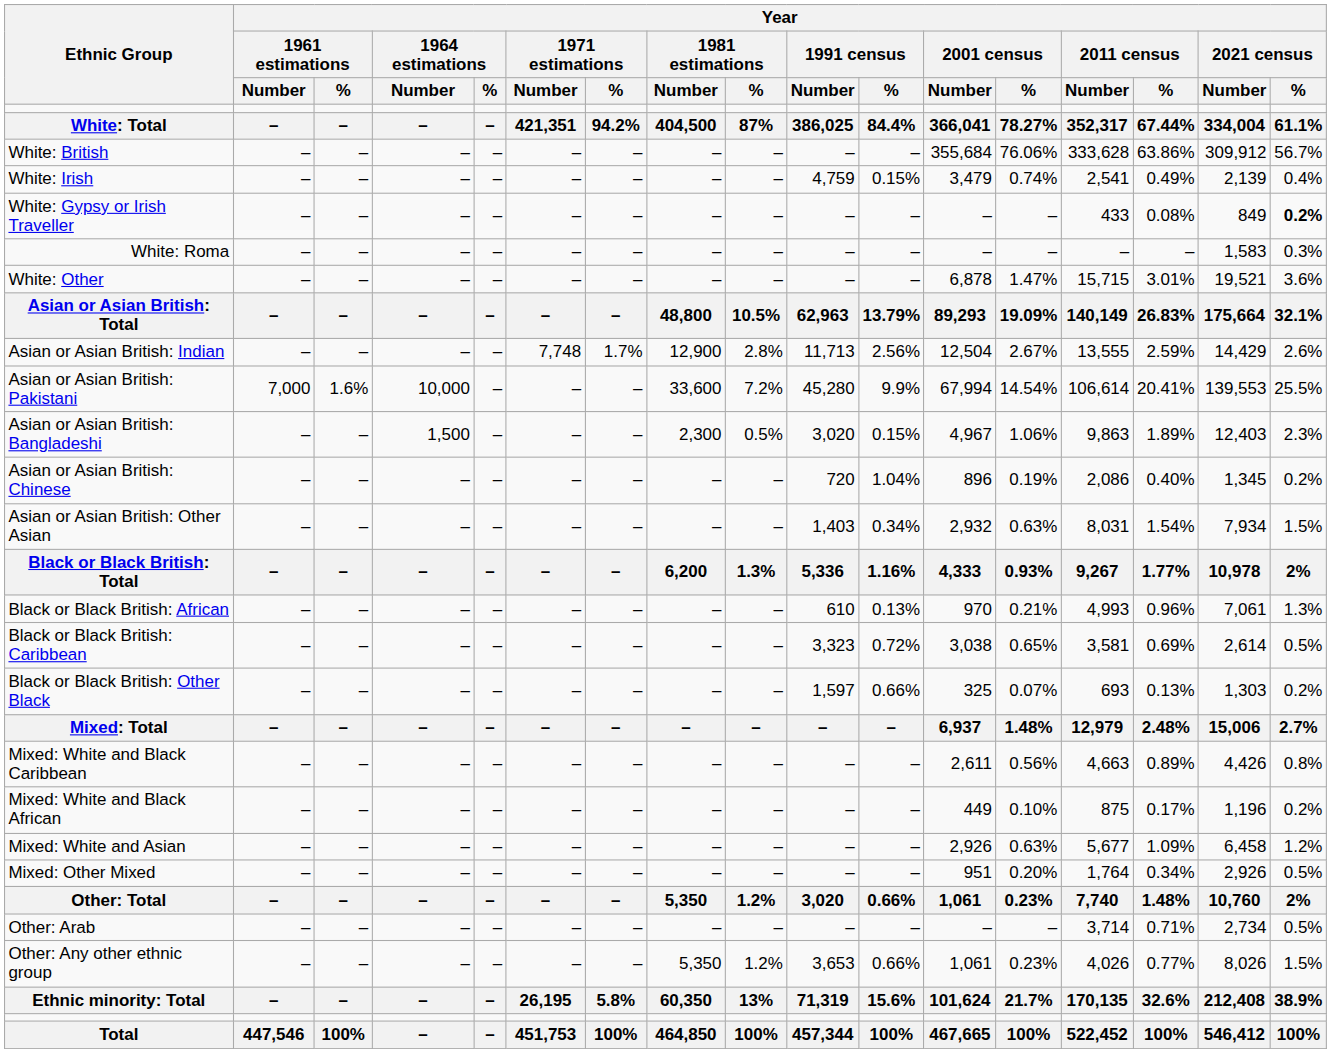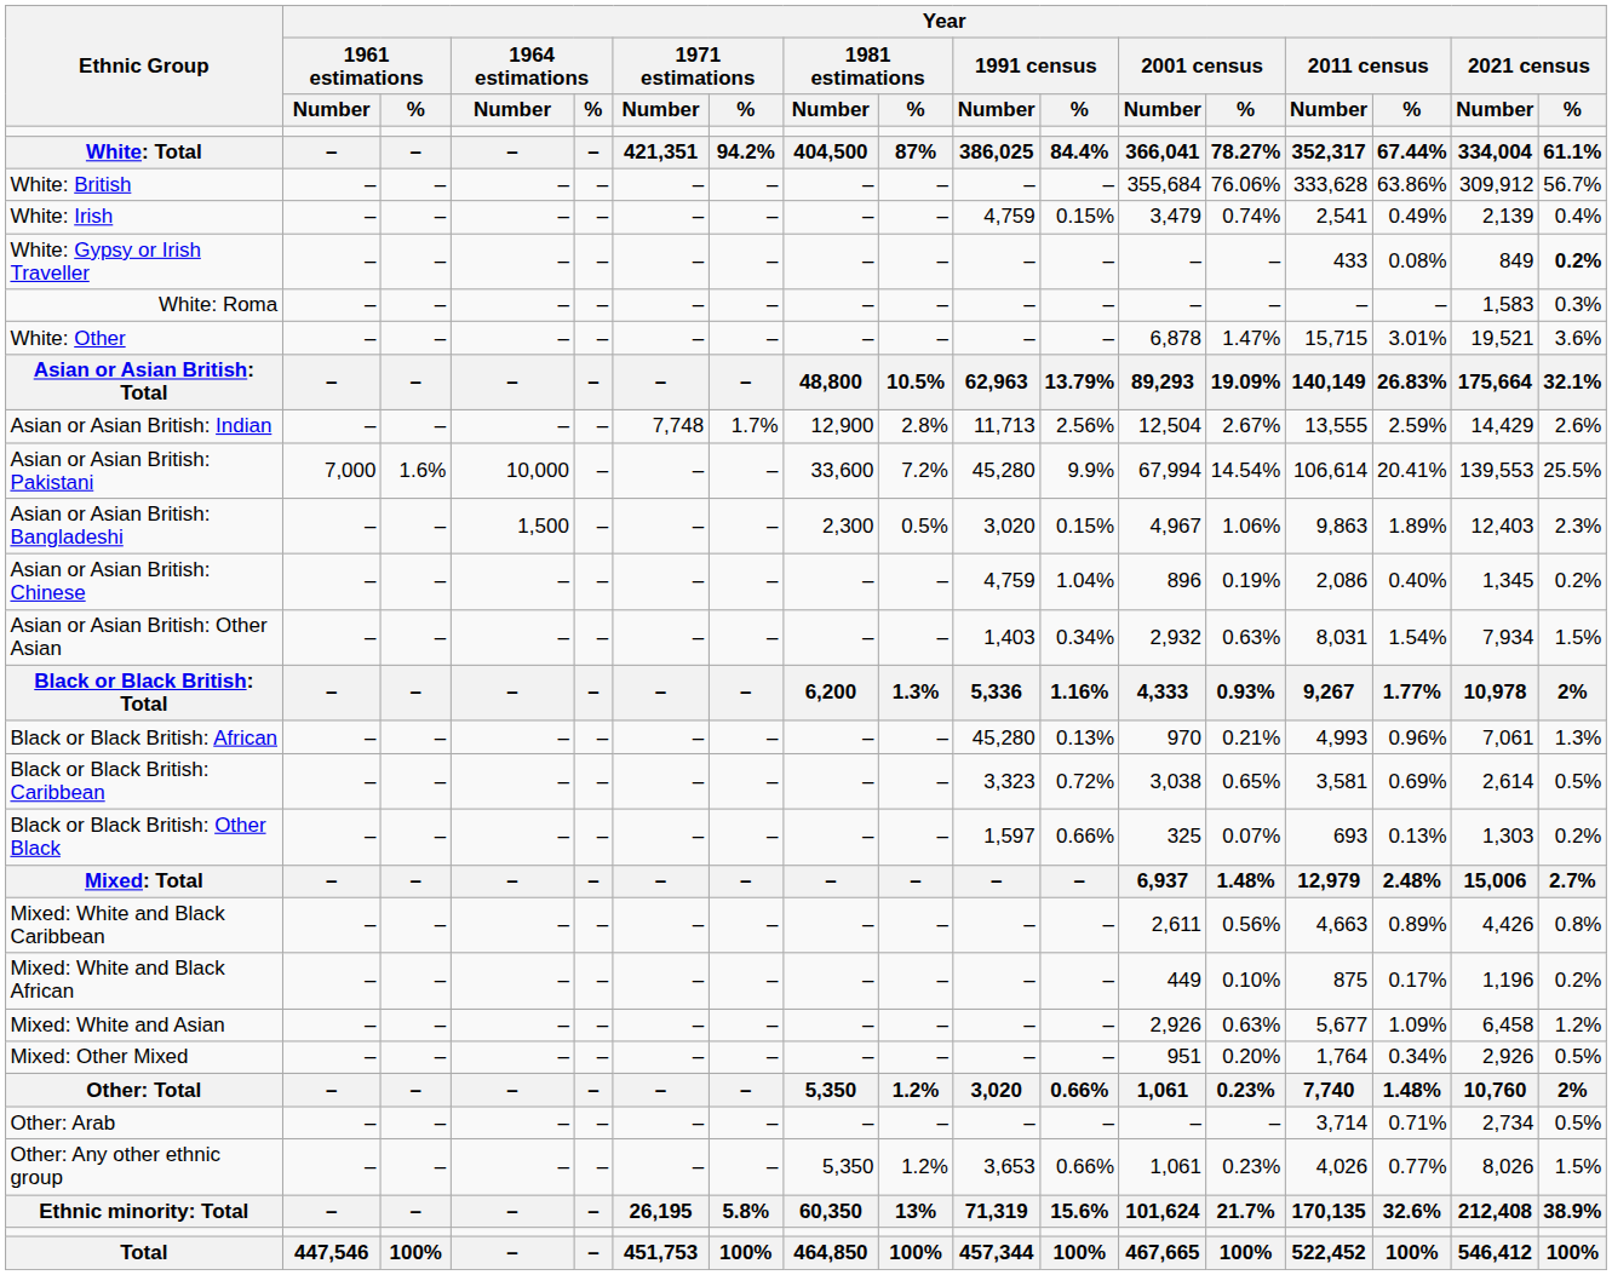 <table class="wikitable sortable" style="text-align:right">
 <tr>
 <th rowspan="3">Ethnic Group</th>
 <th colspan="16">Year</th>
 </tr>
 <tr>
 <th colspan="2">1961 estimations</th>
 <th colspan="2">1964 estimations</th>
 <th colspan="2">1971 estimations</th>
 <th colspan="2">1981 estimations</th>
 <th colspan="2">1991 census</th>
 <th colspan="2">2001 census</th>
 <th colspan="2">2011 census</th>
 <th colspan="2">2021 census</th>
 </tr>
 <tr>
 <th>Number</th>
 <th>%</th>
 <th>Number</th>
 <th>%</th>
 <th>Number</th>
 <th>%</th>
 <th>Number</th>
 <th>%</th>
 <th>Number</th>
 <th>%</th>
 <th>Number</th>
 <th>%</th>
 <th>Number</th>
 <th>%</th>
 <th>Number</th>
 <th>%</th>
 </tr>
 <tr>
 <td></td>
 <td></td>
 <td></td>
 <td></td>
 <td></td>
 <td></td>
 <td></td>
 <td></td>
 <td></td>
 <td></td>
 <td></td>
 <td></td>
 <td></td>
 <td></td>
 <td></td>
 <td></td>
 <td></td>
 </tr>
 <tr>
 <th><a href='#'>White</a>: Total</th>
 <th>–</th>
 <th>–</th>
 <th>–</th>
 <th>–</th>
 <th>421,351</th>
 <th>94.2%</th>
 <th>404,500</th>
 <th>87%</th>
 <th>386,025</th>
 <th>84.4%</th>
 <th>366,041</th>
 <th>78.27%</th>
 <th>352,317</th>
 <th>67.44%</th>
 <th>334,004</th>
 <th>61.1%</th>
 </tr>
 <tr>
 <td style="text-align:left">White: <a href='#'>British</a></td>
 <td>–</td>
 <td>–</td>
 <td>–</td>
 <td>–</td>
 <td>–</td>
 <td>–</td>
 <td>–</td>
 <td>–</td>
 <td>–</td>
 <td>–</td>
 <td>355,684</td>
 <td>76.06%</td>
 <td>333,628</td>
 <td>63.86%</td>
 <td>309,912</td>
 <td>56.7%</td>
 </tr>
 <tr>
 <td style="text-align:left">White: <a href='#'>Irish</a></td>
 <td>–</td>
 <td>–</td>
 <td>–</td>
 <td>–</td>
 <td>–</td>
 <td>–</td>
 <td>–</td>
 <td>–</td>
 <td>4,759</td>
 <td>0.15%</td>
 <td>3,479</td>
 <td>0.74%</td>
 <td>2,541</td>
 <td>0.49%</td>
 <td>2,139</td>
 <td>0.4%</td>
 </tr>
 <tr>
 <td style="text-align:left">White: <a href='#'>Gypsy or Irish Traveller</a></td>
 <td>–</td>
 <td>–</td>
 <td>–</td>
 <td>–</td>
 <td>–</td>
 <td>–</td>
 <td>–</td>
 <td>–</td>
 <td>–</td>
 <td>–</td>
 <td>–</td>
 <td>–</td>
 <td>433</td>
 <td>0.08%</td>
 <td>849</td>
 <td><strong>0.2%</strong></td>
 </tr>
 <tr>
 <td>White: Roma</td>
 <td>–</td>
 <td>–</td>
 <td>–</td>
 <td>–</td>
 <td>–</td>
 <td>–</td>
 <td>–</td>
 <td>–</td>
 <td>–</td>
 <td>–</td>
 <td>–</td>
 <td>–</td>
 <td>–</td>
 <td>–</td>
 <td>1,583</td>
 <td>0.3%</td>
 </tr>
 <tr>
 <td style="text-align:left">White: <a href='#'>Other</a></td>
 <td>–</td>
 <td>–</td>
 <td>–</td>
 <td>–</td>
 <td>–</td>
 <td>–</td>
 <td>–</td>
 <td>–</td>
 <td>–</td>
 <td>–</td>
 <td>6,878</td>
 <td>1.47%</td>
 <td>15,715</td>
 <td>3.01%</td>
 <td>19,521</td>
 <td>3.6%</td>
 </tr>
 <tr>
 <th><a href='#'>Asian or Asian British</a>: Total</th>
 <th>–</th>
 <th>–</th>
 <th>–</th>
 <th>–</th>
 <th>–</th>
 <th>–</th>
 <th>48,800</th>
 <th>10.5%</th>
 <th>62,963</th>
 <th>13.79%</th>
 <th>89,293</th>
 <th>19.09%</th>
 <th>140,149</th>
 <th>26.83%</th>
 <th>175,664</th>
 <th>32.1%</th>
 </tr>
 <tr>
 <td style="text-align:left">Asian or Asian British: <a href='#'>Indian</a></td>
 <td>–</td>
 <td>–</td>
 <td>–</td>
 <td>–</td>
 <td>7,748</td>
 <td>1.7%</td>
 <td>12,900</td>
 <td>2.8%</td>
 <td>11,713</td>
 <td>2.56%</td>
 <td>12,504</td>
 <td>2.67%</td>
 <td>13,555</td>
 <td>2.59%</td>
 <td>14,429</td>
 <td>2.6%</td>
 </tr>
 <tr>
 <td style="text-align:left">Asian or Asian British: <a href='#'>Pakistani</a></td>
 <td>7,000</td>
 <td>1.6%</td>
 <td>10,000</td>
 <td>–</td>
 <td>–</td>
 <td>–</td>
 <td>33,600</td>
 <td>7.2%</td>
 <td>45,280</td>
 <td>9.9%</td>
 <td>67,994</td>
 <td>14.54%</td>
 <td>106,614</td>
 <td>20.41%</td>
 <td>139,553</td>
 <td>25.5%</td>
 </tr>
 <tr>
 <td style="text-align:left">Asian or Asian British: <a href='#'>Bangladeshi</a></td>
 <td>–</td>
 <td>–</td>
 <td>1,500</td>
 <td>–</td>
 <td>–</td>
 <td>–</td>
 <td>2,300</td>
 <td>0.5%</td>
 <td>3,020</td>
 <td>0.15%</td>
 <td>4,967</td>
 <td>1.06%</td>
 <td>9,863</td>
 <td>1.89%</td>
 <td>12,403</td>
 <td>2.3%</td>
 </tr>
 <tr>
 <td style="text-align:left">Asian or Asian British: <a href='#'>Chinese</a></td>
 <td>–</td>
 <td>–</td>
 <td>–</td>
 <td>–</td>
 <td>–</td>
 <td>–</td>
 <td>–</td>
 <td>–</td>
-<td>720</td>
+<td>4,759</td>
 <td>1.04%</td>
 <td>896</td>
 <td>0.19%</td>
 <td>2,086</td>
 <td>0.40%</td>
 <td>1,345</td>
 <td>0.2%</td>
 </tr>
 <tr>
 <td style="text-align:left">Asian or Asian British: Other Asian</td>
 <td>–</td>
 <td>–</td>
 <td>–</td>
 <td>–</td>
 <td>–</td>
 <td>–</td>
 <td>–</td>
 <td>–</td>
 <td>1,403</td>
 <td>0.34%</td>
 <td>2,932</td>
 <td>0.63%</td>
 <td>8,031</td>
 <td>1.54%</td>
 <td>7,934</td>
 <td>1.5%</td>
 </tr>
 <tr>
 <th><a href='#'>Black or Black British</a>: Total</th>
 <th>–</th>
 <th>–</th>
 <th>–</th>
 <th>–</th>
 <th>–</th>
 <th>–</th>
 <th>6,200</th>
 <th>1.3%</th>
 <th>5,336</th>
 <th>1.16%</th>
 <th>4,333</th>
 <th>0.93%</th>
 <th>9,267</th>
 <th>1.77%</th>
 <th>10,978</th>
 <th>2%</th>
 </tr>
 <tr>
 <td style="text-align:left">Black or Black British: <a href='#'>African</a></td>
 <td>–</td>
 <td>–</td>
 <td>–</td>
 <td>–</td>
 <td>–</td>
 <td>–</td>
 <td>–</td>
 <td>–</td>
-<td>610</td>
+<td>45,280</td>
 <td>0.13%</td>
 <td>970</td>
 <td>0.21%</td>
 <td>4,993</td>
 <td>0.96%</td>
 <td>7,061</td>
 <td>1.3%</td>
 </tr>
 <tr>
 <td style="text-align:left">Black or Black British: <a href='#'>Caribbean</a></td>
 <td>–</td>
 <td>–</td>
 <td>–</td>
 <td>–</td>
 <td>–</td>
 <td>–</td>
 <td>–</td>
 <td>–</td>
 <td>3,323</td>
 <td>0.72%</td>
 <td>3,038</td>
 <td>0.65%</td>
 <td>3,581</td>
 <td>0.69%</td>
 <td>2,614</td>
 <td>0.5%</td>
 </tr>
 <tr>
 <td style="text-align:left">Black or Black British: <a href='#'>Other Black</a></td>
 <td>–</td>
 <td>–</td>
 <td>–</td>
 <td>–</td>
 <td>–</td>
 <td>–</td>
 <td>–</td>
 <td>–</td>
 <td>1,597</td>
 <td>0.66%</td>
 <td>325</td>
 <td>0.07%</td>
 <td>693</td>
 <td>0.13%</td>
 <td>1,303</td>
 <td>0.2%</td>
 </tr>
 <tr>
 <th><a href='#'>Mixed</a>: Total</th>
 <th>–</th>
 <th>–</th>
 <th>–</th>
 <th>–</th>
 <th>–</th>
 <th>–</th>
 <th>–</th>
 <th>–</th>
 <th>–</th>
 <th>–</th>
 <th>6,937</th>
 <th>1.48%</th>
 <th>12,979</th>
 <th>2.48%</th>
 <th>15,006</th>
 <th>2.7%</th>
 </tr>
 <tr>
 <td style="text-align:left">Mixed: White and Black Caribbean</td>
 <td>–</td>
 <td>–</td>
 <td>–</td>
 <td>–</td>
 <td>–</td>
 <td>–</td>
 <td>–</td>
 <td>–</td>
 <td>–</td>
 <td>–</td>
 <td>2,611</td>
 <td>0.56%</td>
 <td>4,663</td>
 <td>0.89%</td>
 <td>4,426</td>
 <td>0.8%</td>
 </tr>
 <tr>
 <td style="text-align:left">Mixed: White and Black African</td>
 <td>–</td>
 <td>–</td>
 <td>–</td>
 <td>–</td>
 <td>–</td>
 <td>–</td>
 <td>–</td>
 <td>–</td>
 <td>–</td>
 <td>–</td>
 <td>449</td>
 <td>0.10%</td>
 <td>875</td>
 <td>0.17%</td>
 <td>1,196</td>
 <td>0.2%</td>
 </tr>
 <tr>
 <td style="text-align:left">Mixed: White and Asian</td>
 <td>–</td>
 <td>–</td>
 <td>–</td>
 <td>–</td>
 <td>–</td>
 <td>–</td>
 <td>–</td>
 <td>–</td>
 <td>–</td>
 <td>–</td>
 <td>2,926</td>
 <td>0.63%</td>
 <td>5,677</td>
 <td>1.09%</td>
 <td>6,458</td>
 <td>1.2%</td>
 </tr>
 <tr>
 <td style="text-align:left">Mixed: Other Mixed</td>
 <td>–</td>
 <td>–</td>
 <td>–</td>
 <td>–</td>
 <td>–</td>
 <td>–</td>
 <td>–</td>
 <td>–</td>
 <td>–</td>
 <td>–</td>
 <td>951</td>
 <td>0.20%</td>
 <td>1,764</td>
 <td>0.34%</td>
 <td>2,926</td>
 <td>0.5%</td>
 </tr>
 <tr>
 <th>Other: Total</th>
 <th>–</th>
 <th>–</th>
 <th>–</th>
 <th>–</th>
 <th>–</th>
 <th>–</th>
 <th>5,350</th>
 <th>1.2%</th>
 <th>3,020</th>
 <th>0.66%</th>
 <th>1,061</th>
 <th>0.23%</th>
 <th>7,740</th>
 <th>1.48%</th>
 <th>10,760</th>
 <th>2%</th>
 </tr>
 <tr>
 <td style="text-align:left">Other: Arab</td>
 <td>–</td>
 <td>–</td>
 <td>–</td>
 <td>–</td>
 <td>–</td>
 <td>–</td>
 <td>–</td>
 <td>–</td>
 <td>–</td>
 <td>–</td>
 <td>–</td>
 <td>–</td>
 <td>3,714</td>
 <td>0.71%</td>
 <td>2,734</td>
 <td>0.5%</td>
 </tr>
 <tr>
 <td style="text-align:left">Other: Any other ethnic group</td>
 <td>–</td>
 <td>–</td>
 <td>–</td>
 <td>–</td>
 <td>–</td>
 <td>–</td>
 <td>5,350</td>
 <td>1.2%</td>
 <td>3,653</td>
 <td>0.66%</td>
 <td>1,061</td>
 <td>0.23%</td>
 <td>4,026</td>
 <td>0.77%</td>
 <td>8,026</td>
 <td>1.5%</td>
 </tr>
 <tr>
 <th>Ethnic minority: Total</th>
 <th>–</th>
 <th>–</th>
 <th>–</th>
 <th>–</th>
 <th>26,195</th>
 <th>5.8%</th>
 <th>60,350</th>
 <th>13%</th>
 <th>71,319</th>
 <th>15.6%</th>
 <th>101,624</th>
 <th>21.7%</th>
 <th>170,135</th>
 <th>32.6%</th>
 <th>212,408</th>
 <th>38.9%</th>
 </tr>
 <tr>
 <td></td>
 <td></td>
 <td></td>
 <td></td>
 <td></td>
 <td></td>
 <td></td>
 <td></td>
 <td></td>
 <td></td>
 <td></td>
 <td></td>
 <td></td>
 <td></td>
 <td></td>
 <td></td>
 <td></td>
 </tr>
 <tr>
 <th>Total</th>
 <th>447,546</th>
 <th>100%</th>
 <th>–</th>
 <th>–</th>
 <th>451,753</th>
 <th>100%</th>
 <th>464,850</th>
 <th>100%</th>
 <th>457,344</th>
 <th>100%</th>
 <th>467,665</th>
 <th>100%</th>
 <th>522,452</th>
 <th>100%</th>
 <th>546,412</th>
 <th>100%</th>
 </tr>
 </table>
